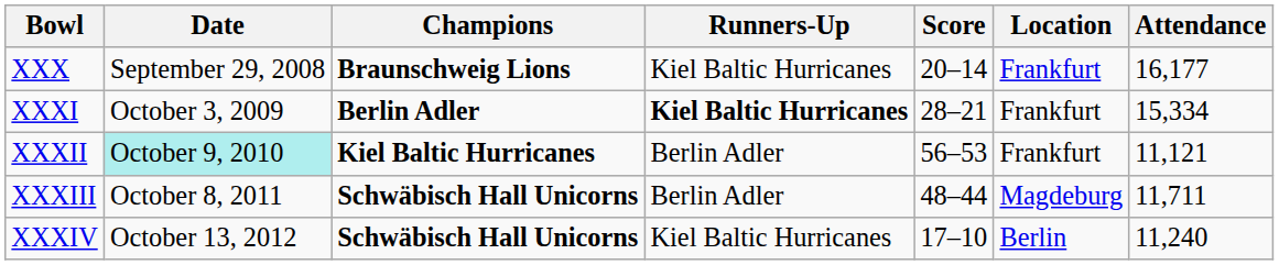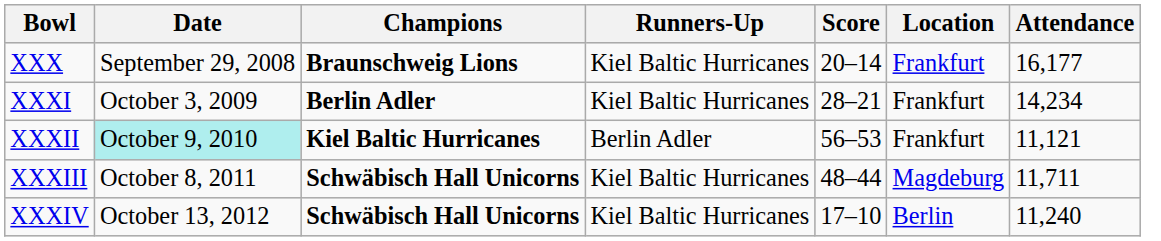 <table class="wikitable">
 <tr>
 <th>Bowl</th>
 <th>Date</th>
 <th>Champions</th>
 <th>Runners-Up</th>
 <th>Score</th>
 <th>Location</th>
 <th>Attendance</th>
 </tr>
 <tr>
 <td><a href='#'>XXX</a></td>
 <td>September 29, 2008</td>
 <td><strong>Braunschweig Lions</strong></td>
 <td>Kiel Baltic Hurricanes</td>
 <td>20–14</td>
 <td><a href='#'>Frankfurt</a></td>
 <td>16,177</td>
 </tr>
 <tr>
 <td><a href='#'>XXXI</a></td>
 <td>October 3, 2009</td>
 <td><strong>Berlin Adler</strong></td>
-<td><strong>Kiel Baltic Hurricanes</strong></td>
+<td>Kiel Baltic Hurricanes</td>
 <td>28–21</td>
 <td>Frankfurt</td>
-<td>15,334</td>
+<td>14,234</td>
 </tr>
 <tr>
 <td><a href='#'>XXXII</a></td>
 <td style="background: paleturquoise;">October 9, 2010</td>
 <td><strong>Kiel Baltic Hurricanes</strong></td>
 <td>Berlin Adler</td>
 <td>56–53</td>
 <td>Frankfurt</td>
 <td>11,121</td>
 </tr>
 <tr>
 <td><a href='#'>XXXIII</a></td>
 <td>October 8, 2011</td>
 <td><strong>Schwäbisch Hall Unicorns</strong></td>
-<td>Berlin Adler</td>
+<td>Kiel Baltic Hurricanes</td>
 <td>48–44</td>
 <td><a href='#'>Magdeburg</a></td>
 <td>11,711</td>
 </tr>
 <tr>
 <td><a href='#'>XXXIV</a></td>
 <td>October 13, 2012</td>
 <td><strong>Schwäbisch Hall Unicorns</strong></td>
 <td>Kiel Baltic Hurricanes</td>
 <td>17–10</td>
 <td><a href='#'>Berlin</a></td>
 <td>11,240</td>
 </tr>
 </table>
